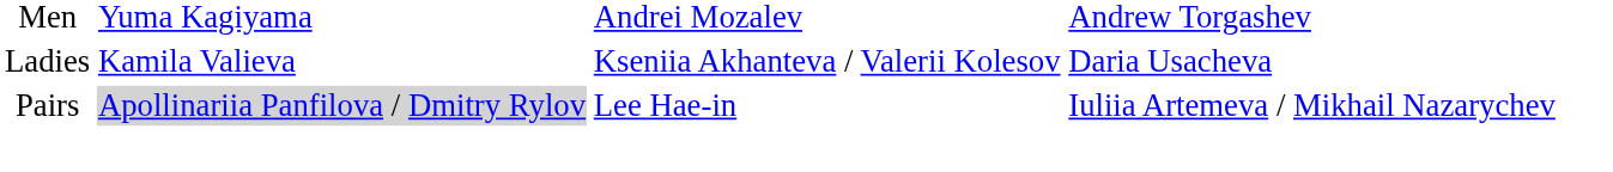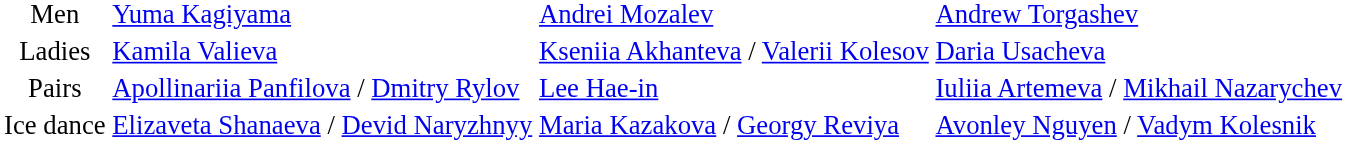 <table>
 <tr>
 <td align=center>Men</td>
 <td> <a href='#'>Yuma Kagiyama</a></td>
 <td> <a href='#'>Andrei Mozalev</a></td>
 <td> <a href='#'>Andrew Torgashev</a></td>
 </tr>
 <tr>
 <td align=center>Ladies</td>
 <td> <a href='#'>Kamila Valieva</a></td>
 <td> <a href='#'>Kseniia Akhanteva</a> / <a href='#'>Valerii Kolesov</a></td>
 <td> <a href='#'>Daria Usacheva</a></td>
 </tr>
 <tr>
 <td align=center>Pairs</td>
-<td style="background: lightgrey;"> <a href='#'>Apollinariia Panfilova</a> / <a href='#'>Dmitry Rylov</a></td>
+<td> <a href='#'>Apollinariia Panfilova</a> / <a href='#'>Dmitry Rylov</a></td>
 <td> <a href='#'>Lee Hae-in</a></td>
 <td> <a href='#'>Iuliia Artemeva</a> / <a href='#'>Mikhail Nazarychev</a></td>
 </tr>
+<tr>
+<td align=center>Ice dance</td>
+<td> <a href='#'>Elizaveta Shanaeva</a> / <a href='#'>Devid Naryzhnyy</a></td>
+<td> <a href='#'>Maria Kazakova</a> / <a href='#'>Georgy Reviya</a></td>
+<td> <a href='#'>Avonley Nguyen</a> / <a href='#'>Vadym Kolesnik</a></td>
+</tr>
 </table>
